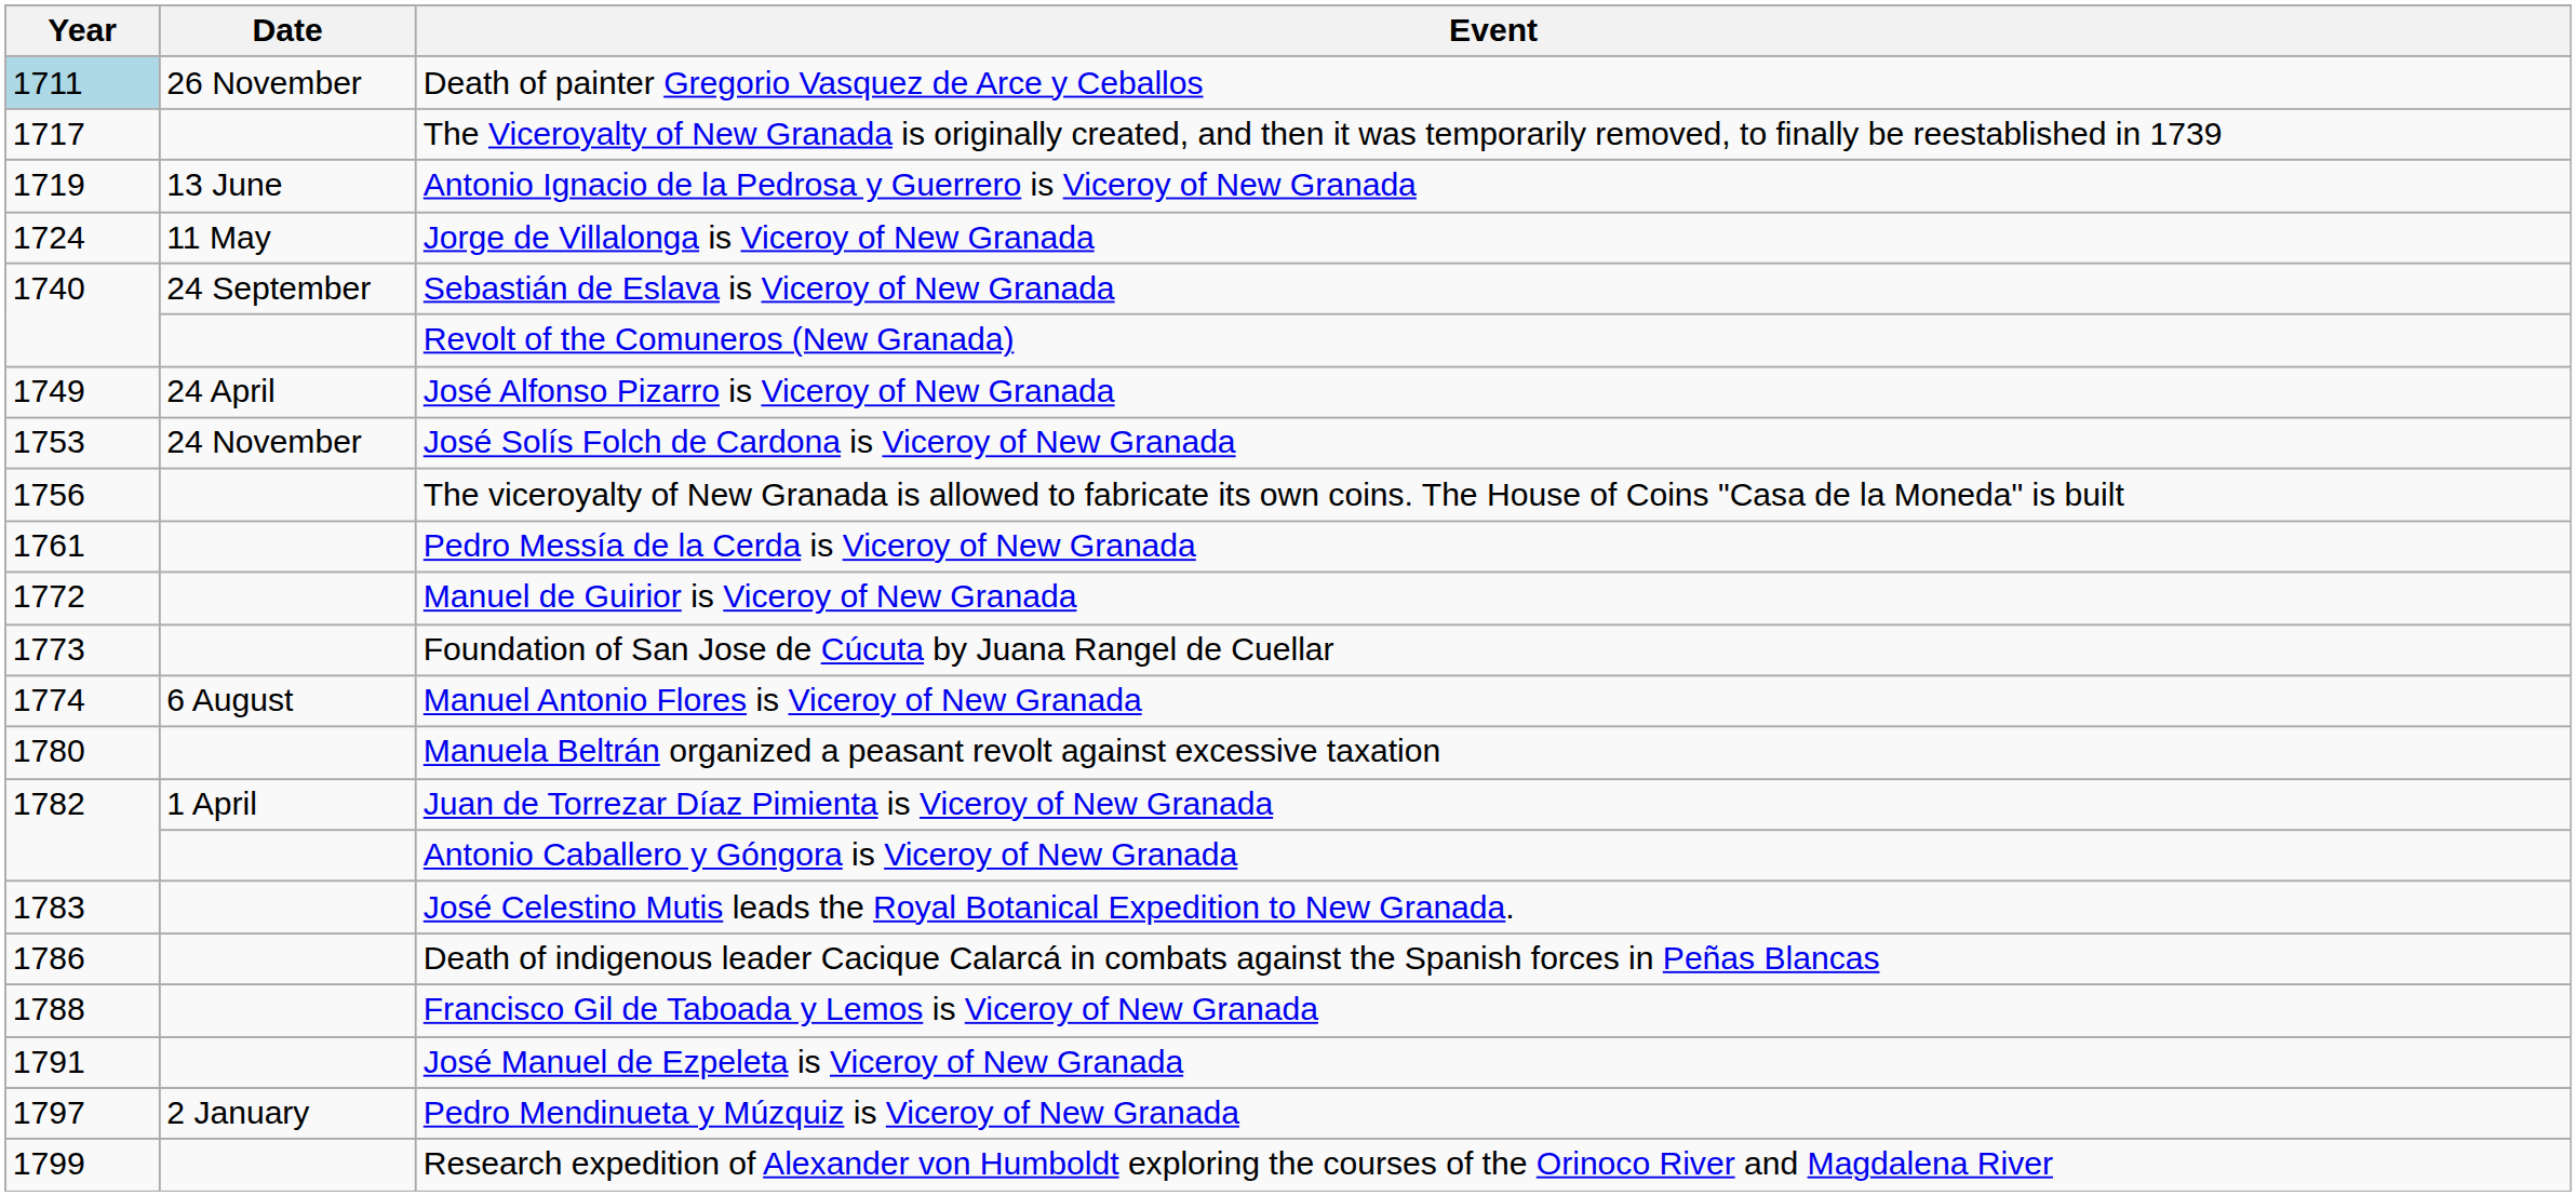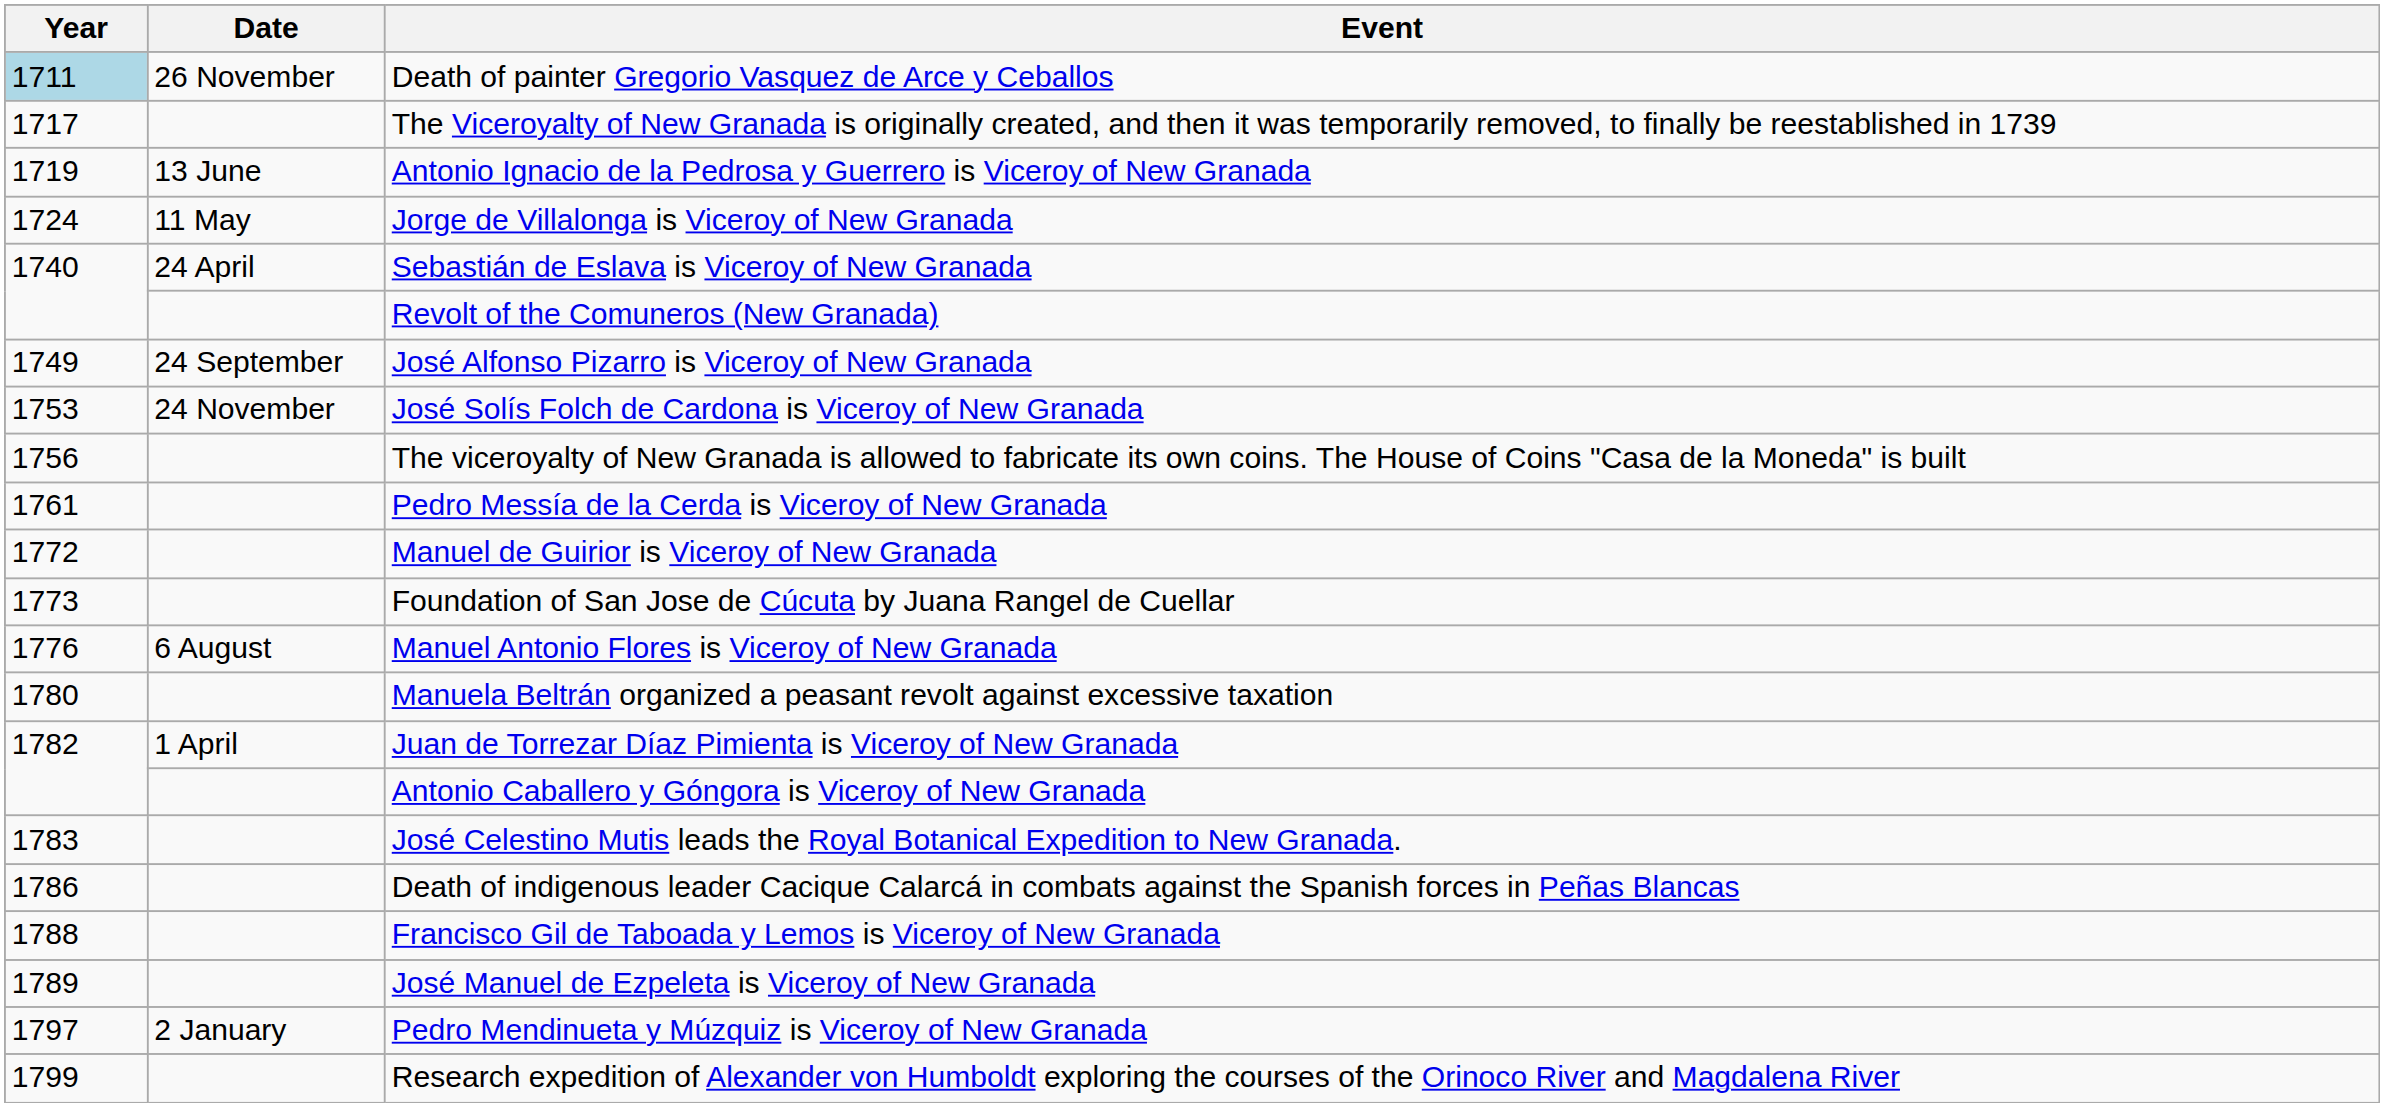 <table class="wikitable" style="width:100%;">
 <tr>
 <th style="width:6%">Year</th>
 <th style="width:10%">Date</th>
 <th>Event</th>
 </tr>
 <tr>
 <td style="background: lightblue;">1711</td>
 <td>26 November</td>
 <td>Death of painter <a href='#'>Gregorio Vasquez de Arce y Ceballos</a></td>
 </tr>
 <tr>
 <td>1717</td>
 <td></td>
 <td>The <a href='#'>Viceroyalty of New Granada</a> is originally created, and then it was temporarily removed, to finally be reestablished in 1739</td>
 </tr>
 <tr>
 <td>1719</td>
 <td>13 June</td>
 <td><a href='#'>Antonio Ignacio de la Pedrosa y Guerrero</a> is <a href='#'>Viceroy of New Granada</a></td>
 </tr>
 <tr>
 <td>1724</td>
 <td>11 May</td>
 <td><a href='#'>Jorge de Villalonga</a> is <a href='#'>Viceroy of New Granada</a></td>
 </tr>
 <tr>
 <td rowspan="2" style="vertical-align:top;">1740</td>
-<td>24 September</td>
+<td>24 April</td>
 <td><a href='#'>Sebastián de Eslava</a> is <a href='#'>Viceroy of New Granada</a></td>
 </tr>
 <tr>
 <td></td>
 <td><a href='#'>Revolt of the Comuneros (New Granada)</a></td>
 </tr>
 <tr>
 <td>1749</td>
-<td>24 April</td>
+<td>24 September</td>
 <td><a href='#'>José Alfonso Pizarro</a> is <a href='#'>Viceroy of New Granada</a></td>
 </tr>
 <tr>
 <td>1753</td>
 <td>24 November</td>
 <td><a href='#'>José Solís Folch de Cardona</a> is <a href='#'>Viceroy of New Granada</a></td>
 </tr>
 <tr>
 <td>1756</td>
 <td></td>
 <td>The viceroyalty of New Granada is allowed to fabricate its own coins.  The House of Coins "Casa de la Moneda" is built</td>
 </tr>
 <tr>
 <td>1761</td>
 <td></td>
 <td><a href='#'>Pedro Messía de la Cerda</a> is <a href='#'>Viceroy of New Granada</a></td>
 </tr>
 <tr>
 <td>1772</td>
 <td></td>
 <td><a href='#'>Manuel de Guirior</a> is <a href='#'>Viceroy of New Granada</a></td>
 </tr>
 <tr>
 <td>1773</td>
 <td></td>
 <td>Foundation of San Jose de <a href='#'>Cúcuta</a> by Juana Rangel de Cuellar</td>
 </tr>
 <tr>
-<td>1774</td>
+<td>1776</td>
 <td>6 August</td>
 <td><a href='#'>Manuel Antonio Flores</a> is <a href='#'>Viceroy of New Granada</a></td>
 </tr>
 <tr>
 <td>1780</td>
 <td></td>
 <td><a href='#'>Manuela Beltrán</a> organized a peasant revolt against excessive taxation</td>
 </tr>
 <tr>
 <td rowspan="2" style="vertical-align:top;">1782</td>
 <td>1 April</td>
 <td><a href='#'>Juan de Torrezar Díaz Pimienta</a> is <a href='#'>Viceroy of New Granada</a></td>
 </tr>
 <tr>
 <td></td>
 <td><a href='#'>Antonio Caballero y Góngora</a> is <a href='#'>Viceroy of New Granada</a></td>
 </tr>
 <tr>
 <td>1783</td>
 <td></td>
 <td><a href='#'>José Celestino Mutis</a> leads the <a href='#'>Royal Botanical Expedition to New Granada</a>.</td>
 </tr>
 <tr>
 <td>1786</td>
 <td></td>
 <td>Death of indigenous leader Cacique Calarcá in combats against the Spanish forces in <a href='#'>Peñas Blancas</a></td>
 </tr>
 <tr>
 <td>1788</td>
 <td></td>
 <td><a href='#'>Francisco Gil de Taboada y Lemos</a> is <a href='#'>Viceroy of New Granada</a></td>
 </tr>
 <tr>
-<td>1791</td>
+<td>1789</td>
 <td></td>
 <td><a href='#'>José Manuel de Ezpeleta</a> is <a href='#'>Viceroy of New Granada</a></td>
 </tr>
 <tr>
 <td>1797</td>
 <td>2 January</td>
 <td><a href='#'>Pedro Mendinueta y Múzquiz</a> is <a href='#'>Viceroy of New Granada</a></td>
 </tr>
 <tr>
 <td>1799</td>
 <td></td>
 <td>Research expedition of <a href='#'>Alexander von Humboldt</a> exploring the courses of the <a href='#'>Orinoco River</a> and <a href='#'>Magdalena River</a></td>
 </tr>
 </table>
